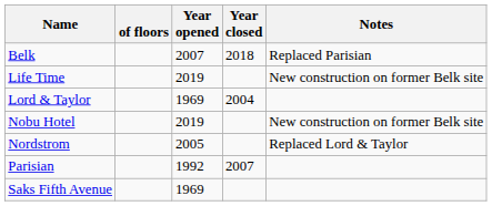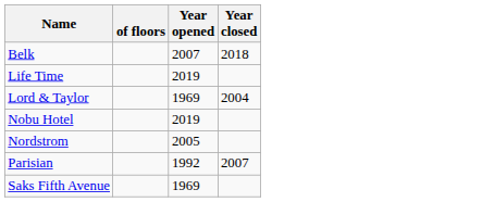 <table class="wikitable sortable">
 <tr>
 <th>Name</th>
 <th><br>of floors</th>
 <th>Year<br>opened</th>
 <th>Year<br>closed</th>
-<th class="unsortable">Notes</th>
 </tr>
 <tr>
 <td><a href='#'>Belk</a></td>
 <td></td>
 <td>2007</td>
 <td>2018</td>
-<td>Replaced Parisian</td>
 </tr>
 <tr>
 <td><a href='#'>Life Time</a></td>
 <td></td>
 <td>2019</td>
 <td></td>
-<td>New construction on former Belk site</td>
 </tr>
 <tr>
 <td><a href='#'>Lord & Taylor</a></td>
 <td></td>
 <td>1969</td>
 <td>2004</td>
-<td></td>
 </tr>
 <tr>
 <td><a href='#'>Nobu Hotel</a></td>
 <td></td>
 <td>2019</td>
 <td></td>
-<td>New construction on former Belk site</td>
 </tr>
 <tr>
 <td><a href='#'>Nordstrom</a></td>
 <td></td>
 <td>2005</td>
 <td></td>
-<td>Replaced Lord & Taylor</td>
 </tr>
 <tr>
 <td><a href='#'>Parisian</a></td>
 <td></td>
 <td>1992</td>
 <td>2007</td>
-<td></td>
 </tr>
 <tr>
 <td><a href='#'>Saks Fifth Avenue</a></td>
 <td></td>
 <td>1969</td>
 <td></td>
-<td></td>
 </tr>
 </table>
